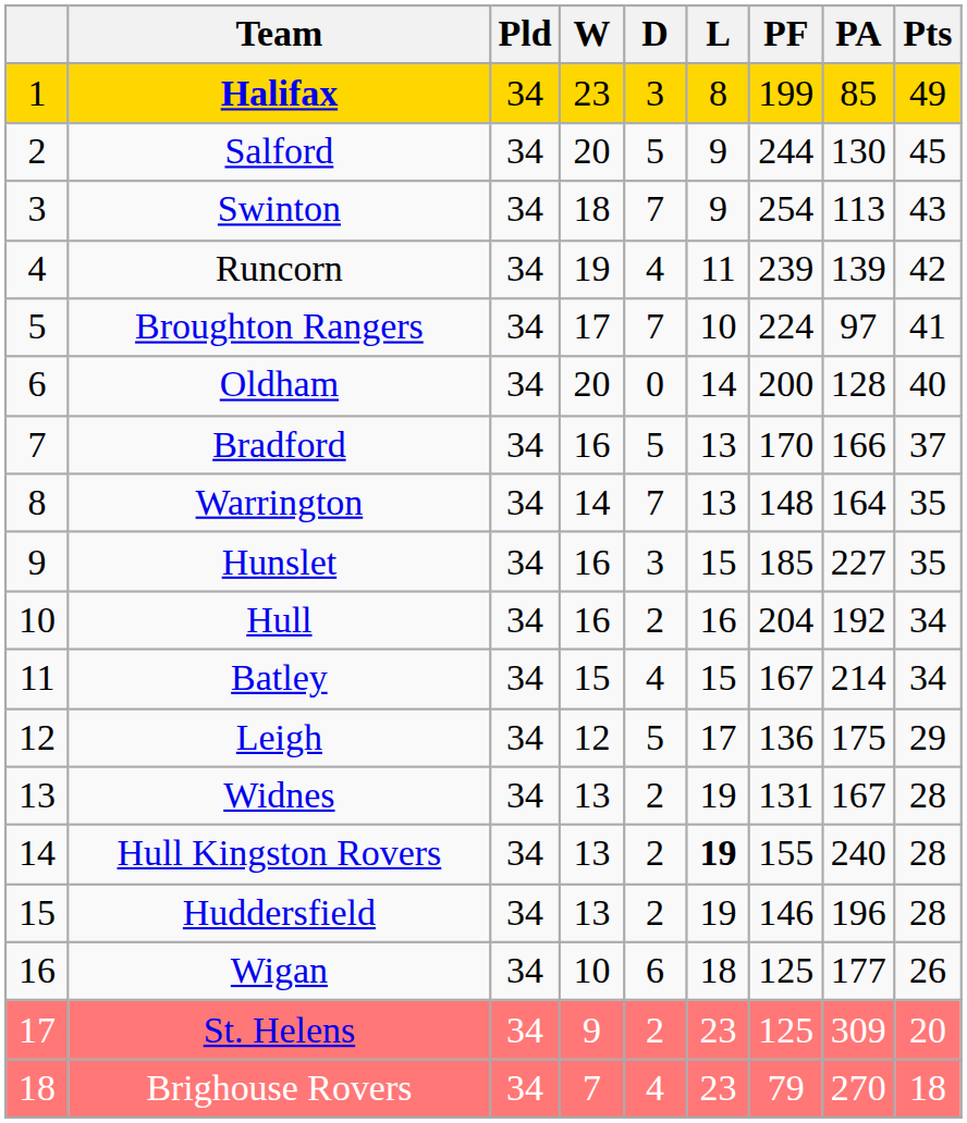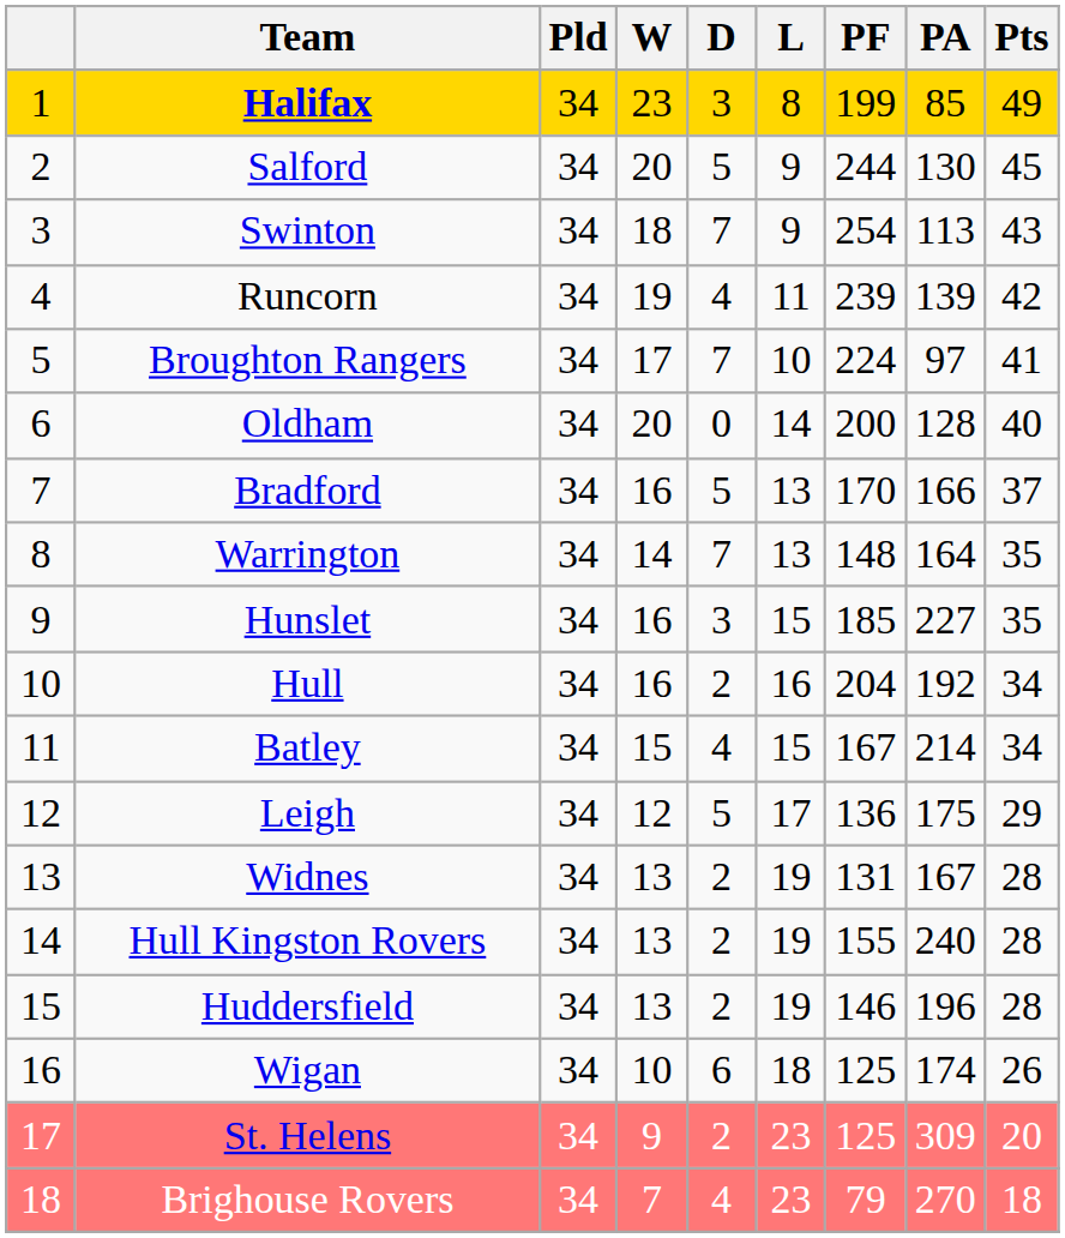 <table class="wikitable" style="text-align:center;">
 <tr>
 <th width=20 abbr="Position"></th>
 <th width=175>Team</th>
 <th width=20 abbr="Played">Pld</th>
 <th width=20 abbr="Won">W</th>
 <th width=20 abbr="Drawn">D</th>
 <th width=20 abbr="Lost">L</th>
 <th width=20 abbr="Points for">PF</th>
 <th width=20 abbr="Points against">PA</th>
 <th width=20 abbr="Points">Pts</th>
 </tr>
 <tr>
 </tr>
 <tr align=center style="background:#FFD700;">
 <td>1</td>
 <td><strong><a href='#'>Halifax</a></strong></td>
 <td>34</td>
 <td>23</td>
 <td>3</td>
 <td>8</td>
 <td>199</td>
 <td>85</td>
 <td>49</td>
 </tr>
 <tr align=center style="background:">
 <td>2</td>
 <td><a href='#'>Salford</a></td>
 <td>34</td>
 <td>20</td>
 <td>5</td>
 <td>9</td>
 <td>244</td>
 <td>130</td>
 <td>45</td>
 </tr>
 <tr align=center style="background:">
 <td>3</td>
 <td><a href='#'>Swinton</a></td>
 <td>34</td>
 <td>18</td>
 <td>7</td>
 <td>9</td>
 <td>254</td>
 <td>113</td>
 <td>43</td>
 </tr>
 <tr align=center style="background:">
 <td>4</td>
 <td>Runcorn</td>
 <td>34</td>
 <td>19</td>
 <td>4</td>
 <td>11</td>
 <td>239</td>
 <td>139</td>
 <td>42</td>
 </tr>
 <tr align=center style="background:">
 <td>5</td>
 <td><a href='#'>Broughton Rangers</a></td>
 <td>34</td>
 <td>17</td>
 <td>7</td>
 <td>10</td>
 <td>224</td>
 <td>97</td>
 <td>41</td>
 </tr>
 <tr align=center style="background:">
 <td>6</td>
 <td><a href='#'>Oldham</a></td>
 <td>34</td>
 <td>20</td>
 <td>0</td>
 <td>14</td>
 <td>200</td>
 <td>128</td>
 <td>40</td>
 </tr>
 <tr align=center style="background:">
 <td>7</td>
 <td><a href='#'>Bradford</a></td>
 <td>34</td>
 <td>16</td>
 <td>5</td>
 <td>13</td>
 <td>170</td>
 <td>166</td>
 <td>37</td>
 </tr>
 <tr align=center style="background:">
 <td>8</td>
 <td><a href='#'>Warrington</a></td>
 <td>34</td>
 <td>14</td>
 <td>7</td>
 <td>13</td>
 <td>148</td>
 <td>164</td>
 <td>35</td>
 </tr>
 <tr align=center style="background:">
 <td>9</td>
 <td><a href='#'>Hunslet</a></td>
 <td>34</td>
 <td>16</td>
 <td>3</td>
 <td>15</td>
 <td>185</td>
 <td>227</td>
 <td>35</td>
 </tr>
 <tr align=center style="background:">
 <td>10</td>
 <td><a href='#'>Hull</a></td>
 <td>34</td>
 <td>16</td>
 <td>2</td>
 <td>16</td>
 <td>204</td>
 <td>192</td>
 <td>34</td>
 </tr>
 <tr align=center style="background:">
 <td>11</td>
 <td><a href='#'>Batley</a></td>
 <td>34</td>
 <td>15</td>
 <td>4</td>
 <td>15</td>
 <td>167</td>
 <td>214</td>
 <td>34</td>
 </tr>
 <tr align=center style="background:">
 <td>12</td>
 <td><a href='#'>Leigh</a></td>
 <td>34</td>
 <td>12</td>
 <td>5</td>
 <td>17</td>
 <td>136</td>
 <td>175</td>
 <td>29</td>
 </tr>
 <tr align=center style="background:">
 <td>13</td>
 <td><a href='#'>Widnes</a></td>
 <td>34</td>
 <td>13</td>
 <td>2</td>
 <td>19</td>
 <td>131</td>
 <td>167</td>
 <td>28</td>
 </tr>
 <tr align=center style="background:">
 <td>14</td>
 <td><a href='#'>Hull Kingston Rovers</a></td>
 <td>34</td>
 <td>13</td>
 <td>2</td>
-<td><strong>19</strong></td>
+<td>19</td>
 <td>155</td>
 <td>240</td>
 <td>28</td>
 </tr>
 <tr align=center style="background:">
 <td>15</td>
 <td><a href='#'>Huddersfield</a></td>
 <td>34</td>
 <td>13</td>
 <td>2</td>
 <td>19</td>
 <td>146</td>
 <td>196</td>
 <td>28</td>
 </tr>
 <tr align=center style="background:">
 <td>16</td>
 <td><a href='#'>Wigan</a></td>
 <td>34</td>
 <td>10</td>
 <td>6</td>
 <td>18</td>
 <td>125</td>
-<td>177</td>
+<td>174</td>
 <td>26</td>
 </tr>
 <tr align=center style="background:#ff7777;color:white">
 <td>17</td>
 <td><a href='#'>St. Helens</a></td>
 <td>34</td>
 <td>9</td>
 <td>2</td>
 <td>23</td>
 <td>125</td>
 <td>309</td>
 <td>20</td>
 </tr>
 <tr align=center style="background:#ff7777;color:white">
 <td>18</td>
 <td>Brighouse Rovers</td>
 <td>34</td>
 <td>7</td>
 <td>4</td>
 <td>23</td>
 <td>79</td>
 <td>270</td>
 <td>18</td>
 </tr>
 <tr --->
 </tr>
 </table>
